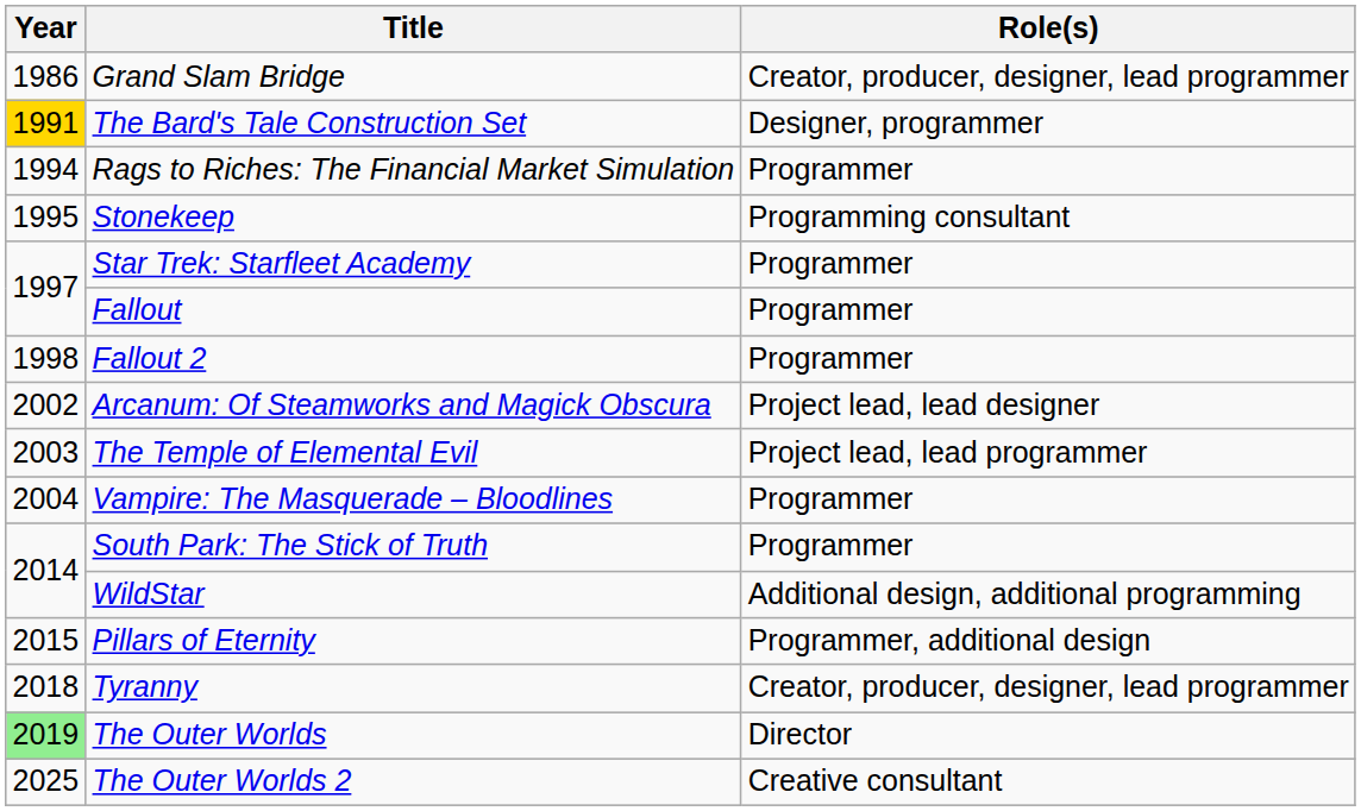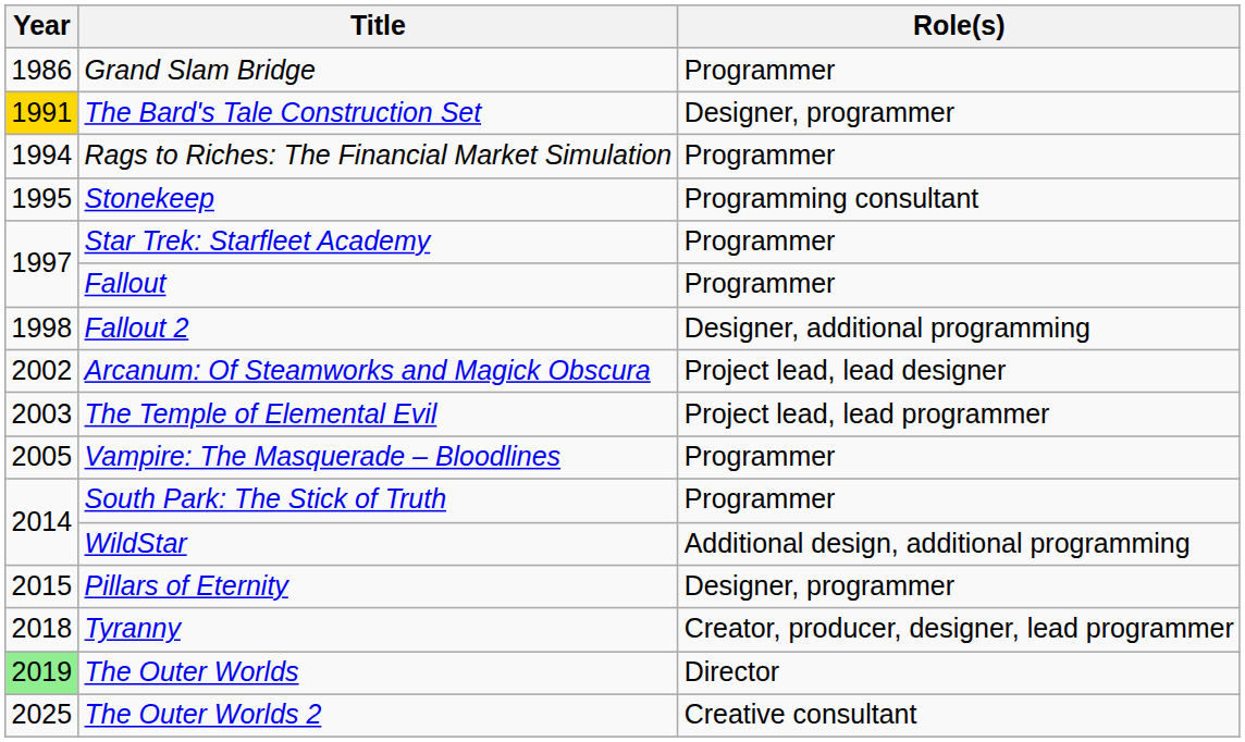 <table class="wikitable sortable">
 <tr>
 <th>Year</th>
 <th>Title</th>
 <th>Role(s)</th>
 </tr>
 <tr>
 <td>1986</td>
 <td><em>Grand Slam Bridge</em></td>
-<td>Creator, producer, designer, lead programmer</td>
+<td>Programmer</td>
 </tr>
 <tr>
 <td style="background: gold;">1991</td>
 <td><em><a href='#'>The Bard's Tale Construction Set</a></em></td>
 <td>Designer, programmer</td>
 </tr>
 <tr>
 <td>1994</td>
 <td><em>Rags to Riches: The Financial Market Simulation</em></td>
 <td>Programmer</td>
 </tr>
 <tr>
 <td>1995</td>
 <td><em><a href='#'>Stonekeep</a></em></td>
 <td>Programming consultant</td>
 </tr>
 <tr>
 <td rowspan="2">1997</td>
 <td><em><a href='#'>Star Trek: Starfleet Academy</a></em></td>
 <td>Programmer</td>
 </tr>
 <tr>
 <td><em><a href='#'>Fallout</a></em></td>
 <td>Programmer</td>
 </tr>
 <tr>
 <td>1998</td>
 <td><em><a href='#'>Fallout 2</a></em></td>
-<td>Programmer</td>
+<td>Designer, additional programming</td>
 </tr>
 <tr>
 <td>2002</td>
 <td><em><a href='#'>Arcanum: Of Steamworks and Magick Obscura</a></em></td>
 <td>Project lead, lead designer</td>
 </tr>
 <tr>
 <td>2003</td>
 <td><em><a href='#'>The Temple of Elemental Evil</a></em></td>
 <td>Project lead, lead programmer</td>
 </tr>
 <tr>
-<td>2004</td>
+<td>2005</td>
 <td><em><a href='#'>Vampire: The Masquerade – Bloodlines</a></em></td>
 <td>Programmer</td>
 </tr>
 <tr>
 <td rowspan="2">2014</td>
 <td><em><a href='#'>South Park: The Stick of Truth</a></em></td>
 <td>Programmer</td>
 </tr>
 <tr>
 <td><em><a href='#'>WildStar</a></em></td>
 <td>Additional design, additional programming</td>
 </tr>
 <tr>
 <td>2015</td>
 <td><em><a href='#'>Pillars of Eternity</a></em></td>
-<td>Programmer, additional design</td>
+<td>Designer, programmer</td>
 </tr>
 <tr>
 <td>2018</td>
 <td><em><a href='#'>Tyranny</a></em></td>
 <td>Creator, producer, designer, lead programmer</td>
 </tr>
 <tr>
 <td style="background: lightgreen;">2019</td>
 <td><em><a href='#'>The Outer Worlds</a></em></td>
 <td>Director</td>
 </tr>
 <tr>
 <td>2025</td>
 <td><em><a href='#'>The Outer Worlds 2</a></em></td>
 <td>Creative consultant</td>
 </tr>
 </table>
